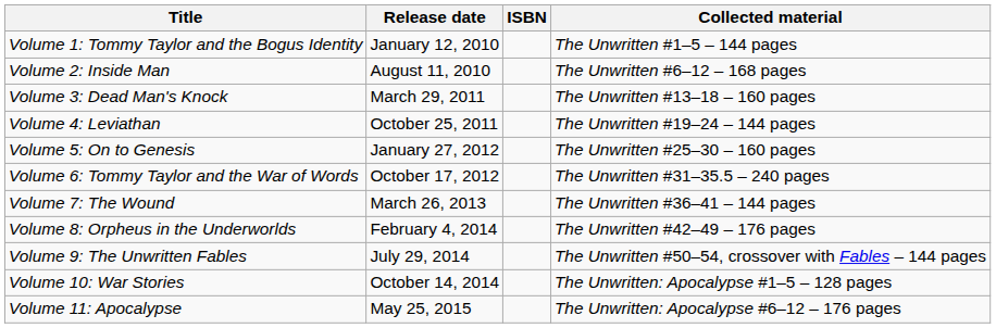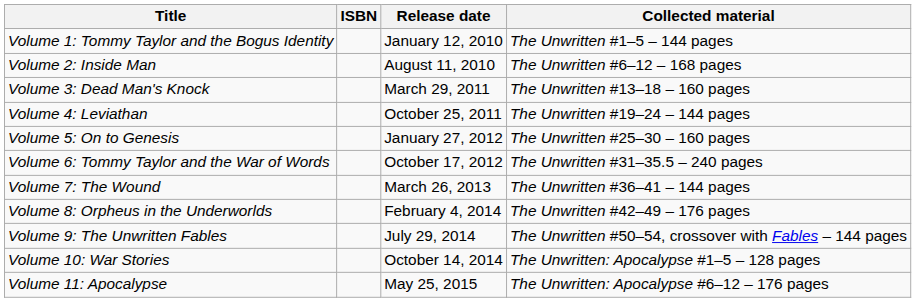 <table class="wikitable">
 <tr>
 <th>Title</th>
+<th>ISBN</th>
 <th>Release date</th>
-<th>ISBN</th>
 <th>Collected material</th>
 </tr>
 <tr>
 <td><em>Volume 1: Tommy Taylor and the Bogus Identity</em></td>
+<td></td>
 <td>January 12, 2010</td>
-<td></td>
 <td><em>The Unwritten</em> #1–5 – 144 pages</td>
 </tr>
 <tr>
 <td><em>Volume 2: Inside Man</em></td>
+<td></td>
 <td>August 11, 2010</td>
-<td></td>
 <td><em>The Unwritten</em> #6–12 – 168 pages</td>
 </tr>
 <tr>
 <td><em>Volume 3: Dead Man's Knock</em></td>
+<td></td>
 <td>March 29, 2011</td>
-<td></td>
 <td><em>The Unwritten</em> #13–18 – 160 pages</td>
 </tr>
 <tr>
 <td><em>Volume 4: Leviathan</em></td>
+<td></td>
 <td>October 25, 2011</td>
-<td></td>
 <td><em>The Unwritten</em> #19–24 – 144 pages</td>
 </tr>
 <tr>
 <td><em>Volume 5: On to Genesis</em></td>
+<td></td>
 <td>January 27, 2012</td>
-<td></td>
 <td><em>The Unwritten</em> #25–30 – 160 pages</td>
 </tr>
 <tr>
 <td><em>Volume 6: Tommy Taylor and the War of Words</em></td>
+<td></td>
 <td>October 17, 2012</td>
-<td></td>
 <td><em>The Unwritten</em> #31–35.5 – 240 pages</td>
 </tr>
 <tr>
 <td><em>Volume 7: The Wound</em></td>
+<td></td>
 <td>March 26, 2013</td>
-<td></td>
 <td><em>The Unwritten</em> #36–41 – 144 pages</td>
 </tr>
 <tr>
 <td><em>Volume 8: Orpheus in the Underworlds</em></td>
+<td></td>
 <td>February 4, 2014</td>
-<td></td>
 <td><em>The Unwritten</em> #42–49 – 176 pages</td>
 </tr>
 <tr>
 <td><em>Volume 9: The Unwritten Fables</em></td>
+<td></td>
 <td>July 29, 2014</td>
-<td></td>
 <td><em>The Unwritten</em> #50–54, crossover with <em><a href='#'>Fables</a></em> – 144 pages</td>
 </tr>
 <tr>
 <td><em>Volume 10: War Stories</em></td>
+<td></td>
 <td>October 14, 2014</td>
-<td></td>
 <td><em>The Unwritten: Apocalypse</em> #1–5 – 128 pages</td>
 </tr>
 <tr>
 <td><em>Volume 11: Apocalypse</em></td>
+<td></td>
 <td>May 25, 2015</td>
-<td></td>
 <td><em>The Unwritten: Apocalypse</em> #6–12 – 176 pages</td>
 </tr>
 </table>
